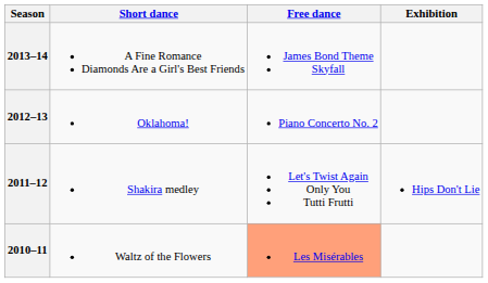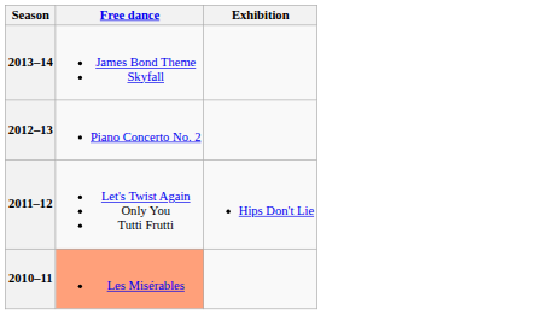 <table class="wikitable" style="text-align:center">
 <tr>
 <th>Season</th>
-<th><a href='#'>Short dance</a></th>
 <th><a href='#'>Free dance</a></th>
 <th>Exhibition</th>
 </tr>
 <tr>
 <th>2013–14 <br> </th>
-<td><br><ul><li> A Fine Romance <br></li><li> Diamonds Are a Girl's Best Friends <br></li></ul></td>
 <td><br><ul><li><a href='#'>James Bond Theme</a></li><li><a href='#'>Skyfall</a> <br></li></ul></td>
 <td></td>
 </tr>
 <tr>
 <th>2012–13 <br> </th>
-<td><br><ul><li><a href='#'>Oklahoma!</a> <br></li></ul></td>
 <td><br><ul><li><a href='#'>Piano Concerto No. 2</a> <br></li></ul></td>
 <td></td>
 </tr>
 <tr>
 <th>2011–12 <br> </th>
-<td><br><ul><li><a href='#'>Shakira</a> medley</li></ul></td>
 <td><br><ul><li><a href='#'>Let's Twist Again</a> <br></li><li>Only You <br></li><li>Tutti Frutti <br></li></ul></td>
 <td><br><ul><li><a href='#'>Hips Don't Lie</a> <br></li></ul></td>
 </tr>
 <tr>
 <th>2010–11 <br> </th>
-<td><br><ul><li>Waltz of the Flowers <br></li></ul></td>
 <td style="background: lightsalmon;"><br><ul><li><a href='#'>Les Misérables</a> <br></li></ul></td>
 <td></td>
 </tr>
 </table>
